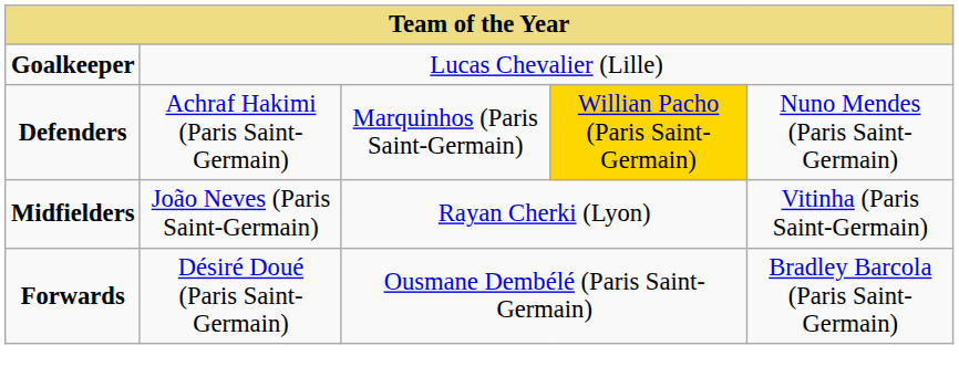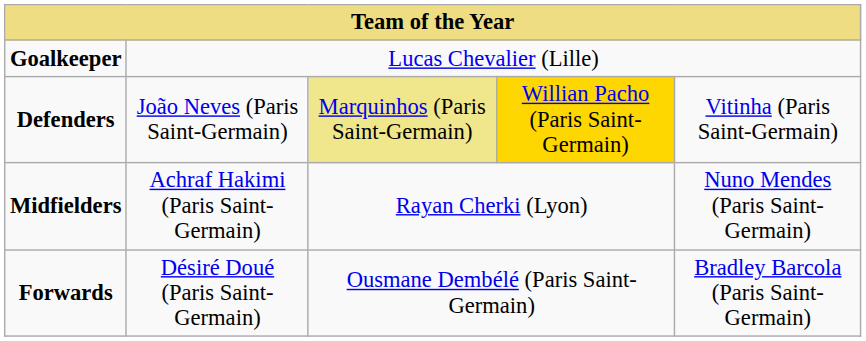 <table class="wikitable" style="text-align:center">
 <tr>
 <th colspan="6" style="background-color: #eedd82">Team of the Year</th>
 </tr>
 <tr>
 <td><strong>Goalkeeper</strong></td>
 <td colspan="5" align="center"> <a href='#'>Lucas Chevalier</a> (Lille)</td>
 </tr>
 <tr>
 <td><strong>Defenders</strong></td>
-<td> <a href='#'>Achraf Hakimi</a> (Paris Saint-Germain)</td>
-<td> <a href='#'>Marquinhos</a> (Paris Saint-Germain)</td>
+<td> <a href='#'>João Neves</a> (Paris Saint-Germain)</td>
+<td style="background: khaki;"> <a href='#'>Marquinhos</a> (Paris Saint-Germain)</td>
 <td style="background: gold;"> <a href='#'>Willian Pacho</a> (Paris Saint-Germain)</td>
-<td> <a href='#'>Nuno Mendes</a> (Paris Saint-Germain)</td>
+<td> <a href='#'>Vitinha</a> (Paris Saint-Germain)</td>
 </tr>
 <tr>
 <td><strong>Midfielders</strong></td>
-<td> <a href='#'>João Neves</a> (Paris Saint-Germain)</td>
+<td> <a href='#'>Achraf Hakimi</a> (Paris Saint-Germain)</td>
 <td colspan="2"> <a href='#'>Rayan Cherki</a> (Lyon)</td>
-<td> <a href='#'>Vitinha</a> (Paris Saint-Germain)</td>
+<td> <a href='#'>Nuno Mendes</a> (Paris Saint-Germain)</td>
 </tr>
 <tr>
 <td><strong>Forwards</strong></td>
 <td> <a href='#'>Désiré Doué</a> (Paris Saint-Germain)</td>
 <td colspan="2"> <a href='#'>Ousmane Dembélé</a> (Paris Saint-Germain)</td>
 <td> <a href='#'>Bradley Barcola</a> (Paris Saint-Germain)</td>
 </tr>
 </table>
